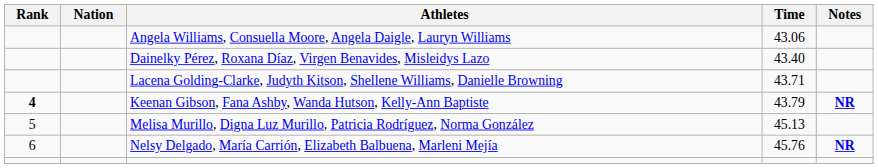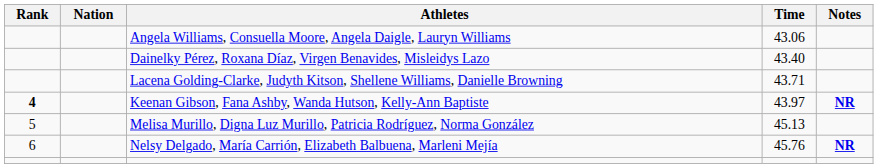 <table class="wikitable sortable" width=80% style="text-align:center;">
 <tr>
 <th>Rank</th>
 <th>Nation</th>
 <th>Athletes</th>
 <th>Time</th>
 <th>Notes</th>
 </tr>
 <tr>
 <td></td>
 <td align=left></td>
 <td align=left><a href='#'>Angela Williams</a>, <a href='#'>Consuella Moore</a>, <a href='#'>Angela Daigle</a>, <a href='#'>Lauryn Williams</a></td>
 <td>43.06</td>
 <td></td>
 </tr>
 <tr>
 <td></td>
 <td align=left></td>
 <td align=left><a href='#'>Dainelky Pérez</a>, <a href='#'>Roxana Díaz</a>, <a href='#'>Virgen Benavides</a>, <a href='#'>Misleidys Lazo</a></td>
 <td>43.40</td>
 <td></td>
 </tr>
 <tr>
 <td></td>
 <td align=left></td>
 <td align=left><a href='#'>Lacena Golding-Clarke</a>, <a href='#'>Judyth Kitson</a>, <a href='#'>Shellene Williams</a>, <a href='#'>Danielle Browning</a></td>
 <td>43.71</td>
 <td></td>
 </tr>
 <tr>
 <td><strong>4</strong></td>
 <td align=left></td>
 <td align=left><a href='#'>Keenan Gibson</a>, <a href='#'>Fana Ashby</a>, <a href='#'>Wanda Hutson</a>, <a href='#'>Kelly-Ann Baptiste</a></td>
-<td>43.79</td>
+<td>43.97</td>
 <td><strong><a href='#'>NR</a></strong></td>
 </tr>
 <tr>
 <td>5</td>
 <td align=left></td>
 <td align=left><a href='#'>Melisa Murillo</a>, <a href='#'>Digna Luz Murillo</a>, <a href='#'>Patricia Rodríguez</a>, <a href='#'>Norma González</a></td>
 <td>45.13</td>
 <td></td>
 </tr>
 <tr>
 <td>6</td>
 <td align=left></td>
 <td align=left><a href='#'>Nelsy Delgado</a>, <a href='#'>María Carrión</a>, <a href='#'>Elizabeth Balbuena</a>, <a href='#'>Marleni Mejía</a></td>
 <td>45.76</td>
 <td><strong><a href='#'>NR</a></strong></td>
 </tr>
 <tr>
 <td></td>
 <td align=left></td>
 <td align=left></td>
 <td></td>
 <td></td>
 </tr>
 </table>
